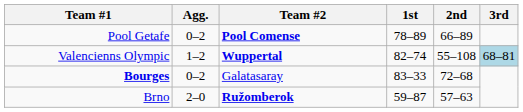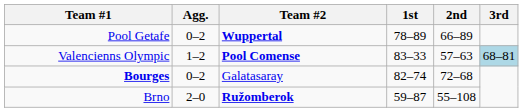 <table class=wikitable style="text-align:center">
 <tr>
 <th width=200>Team #1</th>
 <th width=50>Agg.</th>
 <th width=200>Team #2</th>
 <th width=50>1st</th>
 <th width=50>2nd</th>
 <th wifth=50>3rd</th>
 </tr>
 <tr>
 <td align=right><a href='#'>Pool Getafe</a> </td>
 <td align=center>0–2</td>
-<td align=left> <strong><a href='#'>Pool Comense</a></strong></td>
+<td align=left> <strong><a href='#'>Wuppertal</a></strong></td>
 <td align=center>78–89</td>
 <td align=center>66–89</td>
 </tr>
 <tr>
 <td align=right><a href='#'>Valencienns Olympic</a> </td>
 <td align=center>1–2</td>
-<td align=left> <strong><a href='#'>Wuppertal</a></strong></td>
-<td align=center>82–74</td>
-<td align=center>55–108</td>
+<td align=left> <strong><a href='#'>Pool Comense</a></strong></td>
+<td align=center>83–33</td>
+<td align=center>57–63</td>
 <td align=center style="background: lightblue;">68–81</td>
 </tr>
 <tr>
 <td align=right><strong><a href='#'>Bourges</a></strong> </td>
 <td align=center>0–2</td>
 <td align=left> <a href='#'>Galatasaray</a></td>
-<td align=center>83–33</td>
+<td align=center>82–74</td>
 <td align=center>72–68</td>
 </tr>
 <tr>
 <td align=right><a href='#'>Brno</a> </td>
 <td align=center>2–0</td>
 <td align=left> <strong><a href='#'>Ružomberok</a></strong></td>
 <td align=center>59–87</td>
-<td align=center>57–63</td>
+<td align=center>55–108</td>
 </tr>
 </table>
